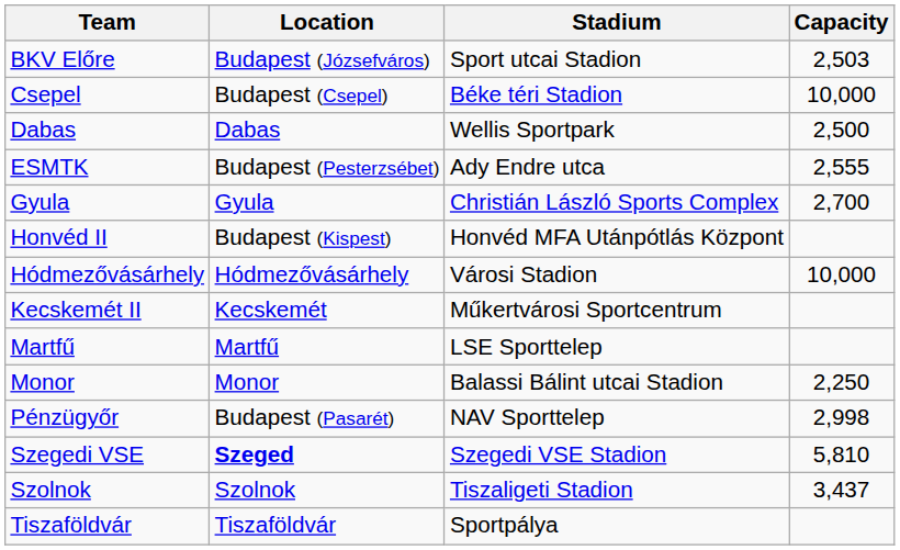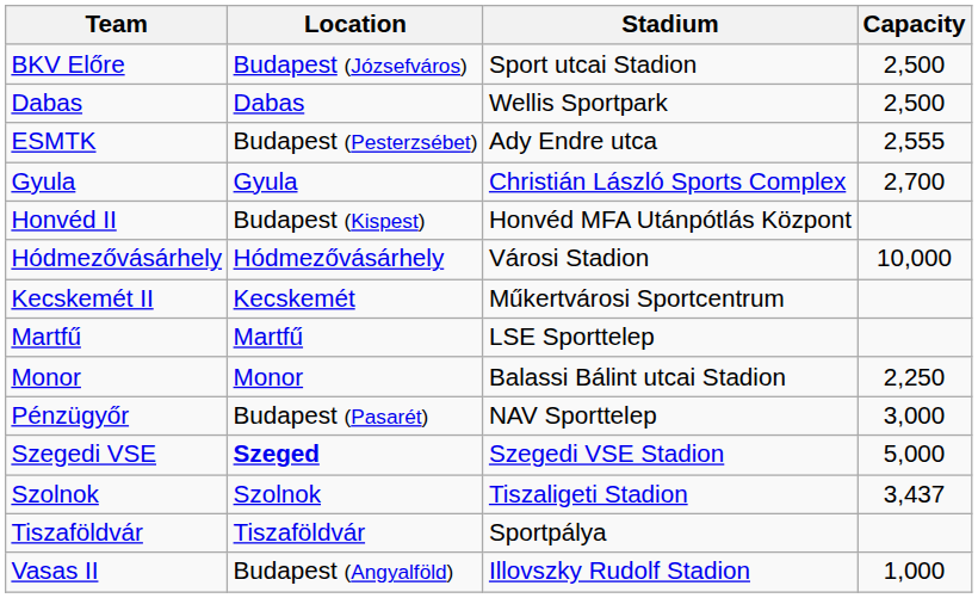 <table class="wikitable sortable">
 <tr>
 <th>Team</th>
 <th>Location</th>
 <th>Stadium</th>
 <th>Capacity</th>
 </tr>
 <tr>
 <td><a href='#'>BKV Előre</a></td>
 <td><a href='#'>Budapest</a> <small>(<a href='#'>Józsefváros</a>)</small></td>
 <td>Sport utcai Stadion</td>
-<td align="center">2,503</td>
-</tr>
-<tr>
-<td><a href='#'>Csepel</a></td>
-<td>Budapest <small>(<a href='#'>Csepel</a>)</small></td>
-<td><a href='#'>Béke téri Stadion</a></td>
-<td align="center">10,000</td>
+<td align="center">2,500</td>
 </tr>
 <tr>
 <td><a href='#'>Dabas</a></td>
 <td><a href='#'>Dabas</a></td>
 <td>Wellis Sportpark</td>
 <td align="center">2,500</td>
 </tr>
 <tr>
 <td><a href='#'>ESMTK</a></td>
 <td>Budapest <small>(<a href='#'>Pesterzsébet</a>)</small></td>
 <td>Ady Endre utca</td>
 <td align="center">2,555</td>
 </tr>
 <tr>
 <td><a href='#'>Gyula</a></td>
 <td><a href='#'>Gyula</a></td>
 <td><a href='#'>Christián László Sports Complex</a></td>
 <td align="center">2,700</td>
 </tr>
 <tr>
 <td><a href='#'>Honvéd II</a></td>
 <td>Budapest <small>(<a href='#'>Kispest</a>)</small></td>
 <td>Honvéd MFA Utánpótlás Központ</td>
 <td align="center"></td>
 </tr>
 <tr>
 <td><a href='#'>Hódmezővásárhely</a></td>
 <td><a href='#'>Hódmezővásárhely</a></td>
 <td>Városi Stadion</td>
 <td align="center">10,000</td>
 </tr>
 <tr>
 <td><a href='#'>Kecskemét II</a></td>
 <td><a href='#'>Kecskemét</a></td>
 <td>Műkertvárosi Sportcentrum</td>
 <td align="center"></td>
 </tr>
 <tr>
 <td><a href='#'>Martfű</a></td>
 <td><a href='#'>Martfű</a></td>
 <td>LSE Sporttelep</td>
 <td align="center"></td>
 </tr>
 <tr>
 <td><a href='#'>Monor</a></td>
 <td><a href='#'>Monor</a></td>
 <td>Balassi Bálint utcai Stadion</td>
 <td align="center">2,250</td>
 </tr>
 <tr>
 <td><a href='#'>Pénzügyőr</a></td>
 <td>Budapest <small>(<a href='#'>Pasarét</a>)</small></td>
 <td>NAV Sporttelep</td>
-<td align="center">2,998</td>
+<td align="center">3,000</td>
 </tr>
 <tr>
 <td><a href='#'>Szegedi VSE</a></td>
 <td><strong><a href='#'>Szeged</a></strong></td>
 <td><a href='#'>Szegedi VSE Stadion</a></td>
-<td align="center">5,810</td>
+<td align="center">5,000</td>
 </tr>
 <tr>
 <td><a href='#'>Szolnok</a></td>
 <td><a href='#'>Szolnok</a></td>
 <td><a href='#'>Tiszaligeti Stadion</a></td>
 <td align="center">3,437</td>
 </tr>
 <tr>
 <td><a href='#'>Tiszaföldvár</a></td>
 <td><a href='#'>Tiszaföldvár</a></td>
 <td>Sportpálya</td>
 <td align="center"></td>
 </tr>
+<tr>
+<td><a href='#'>Vasas II</a></td>
+<td>Budapest <small>(<a href='#'>Angyalföld</a>)</small></td>
+<td><a href='#'>Illovszky Rudolf Stadion</a></td>
+<td align="center">1,000</td>
+</tr>
 </table>
